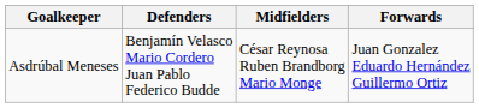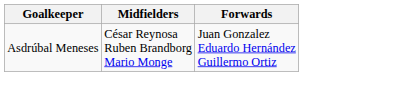 <table class="wikitable">
 <tr>
 <th>Goalkeeper</th>
-<th>Defenders</th>
 <th>Midfielders</th>
 <th>Forwards</th>
 </tr>
 <tr>
 <td> Asdrúbal Meneses</td>
-<td> Benjamín Velasco<br> <a href='#'>Mario Cordero</a><br> Juan Pablo<br> Federico Budde</td>
 <td> César Reynosa<br> Ruben Brandborg<br> <a href='#'>Mario Monge</a></td>
 <td> Juan Gonzalez<br> <a href='#'>Eduardo Hernández</a><br> <a href='#'>Guillermo Ortiz</a></td>
 </tr>
 </table>
